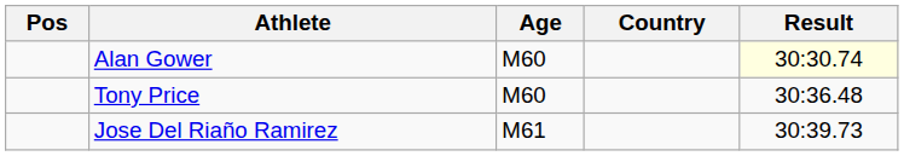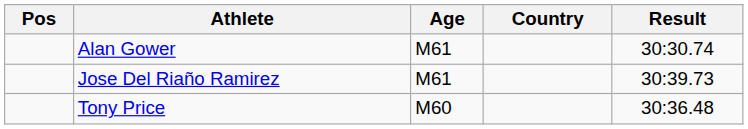 <table class="wikitable"  style="text-align:center; width:50%;">
 <tr>
 <th>Pos</th>
 <th>Athlete</th>
 <th>Age</th>
 <th>Country</th>
 <th>Result</th>
 </tr>
 <tr>
 <td align=center></td>
 <td align=left><a href='#'>Alan Gower</a></td>
-<td align=left>M60</td>
+<td align=left>M61</td>
 <td align=left></td>
-<td style="background: lightyellow;">30:30.74</td>
+<td>30:30.74</td>
+</tr>
+<tr>
+<td align=center></td>
+<td align=left><a href='#'>Jose Del Riaño Ramirez</a></td>
+<td align=left>M61</td>
+<td align=left></td>
+<td>30:39.73</td>
 </tr>
 <tr>
 <td align=center></td>
 <td align=left><a href='#'>Tony Price</a></td>
 <td align=left>M60</td>
 <td align=left></td>
 <td>30:36.48</td>
 </tr>
-<tr>
-<td align=center></td>
-<td align=left><a href='#'>Jose Del Riaño Ramirez</a></td>
-<td align=left>M61</td>
-<td align=left></td>
-<td>30:39.73</td>
-</tr>
 </table>
